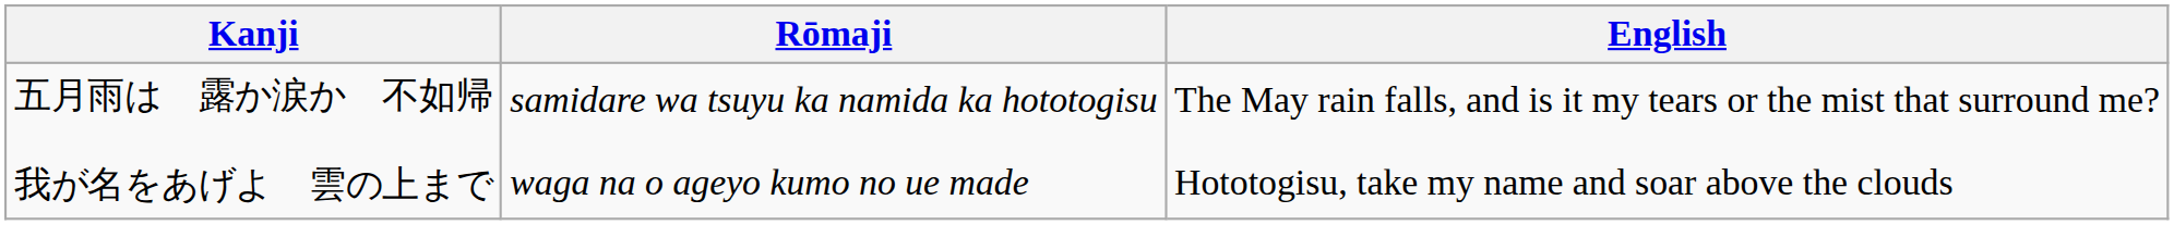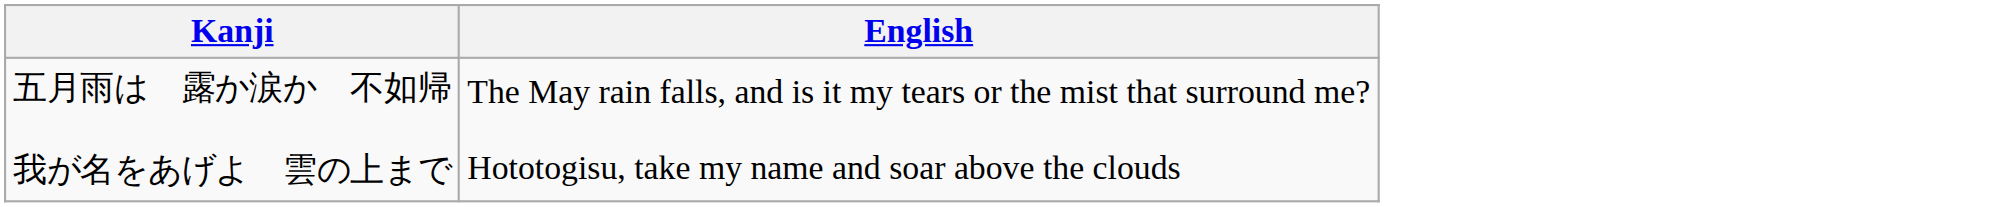 <table class="wikitable">
 <tr>
 <th><a href='#'>Kanji</a></th>
-<th><a href='#'>Rōmaji</a></th>
 <th><a href='#'>English</a></th>
 </tr>
 <tr>
 <td>五月雨は　露か涙か　不如帰<br><br>我が名をあげよ　雲の上まで</td>
-<td style="font-style:italic;">samidare wa tsuyu ka namida ka hototogisu<br><br>waga na o ageyo kumo no ue made</td>
 <td>The May rain falls, and is it my tears or the mist that surround me?<br><br>Hototogisu, take my name and soar above the clouds</td>
 </tr>
 </table>
